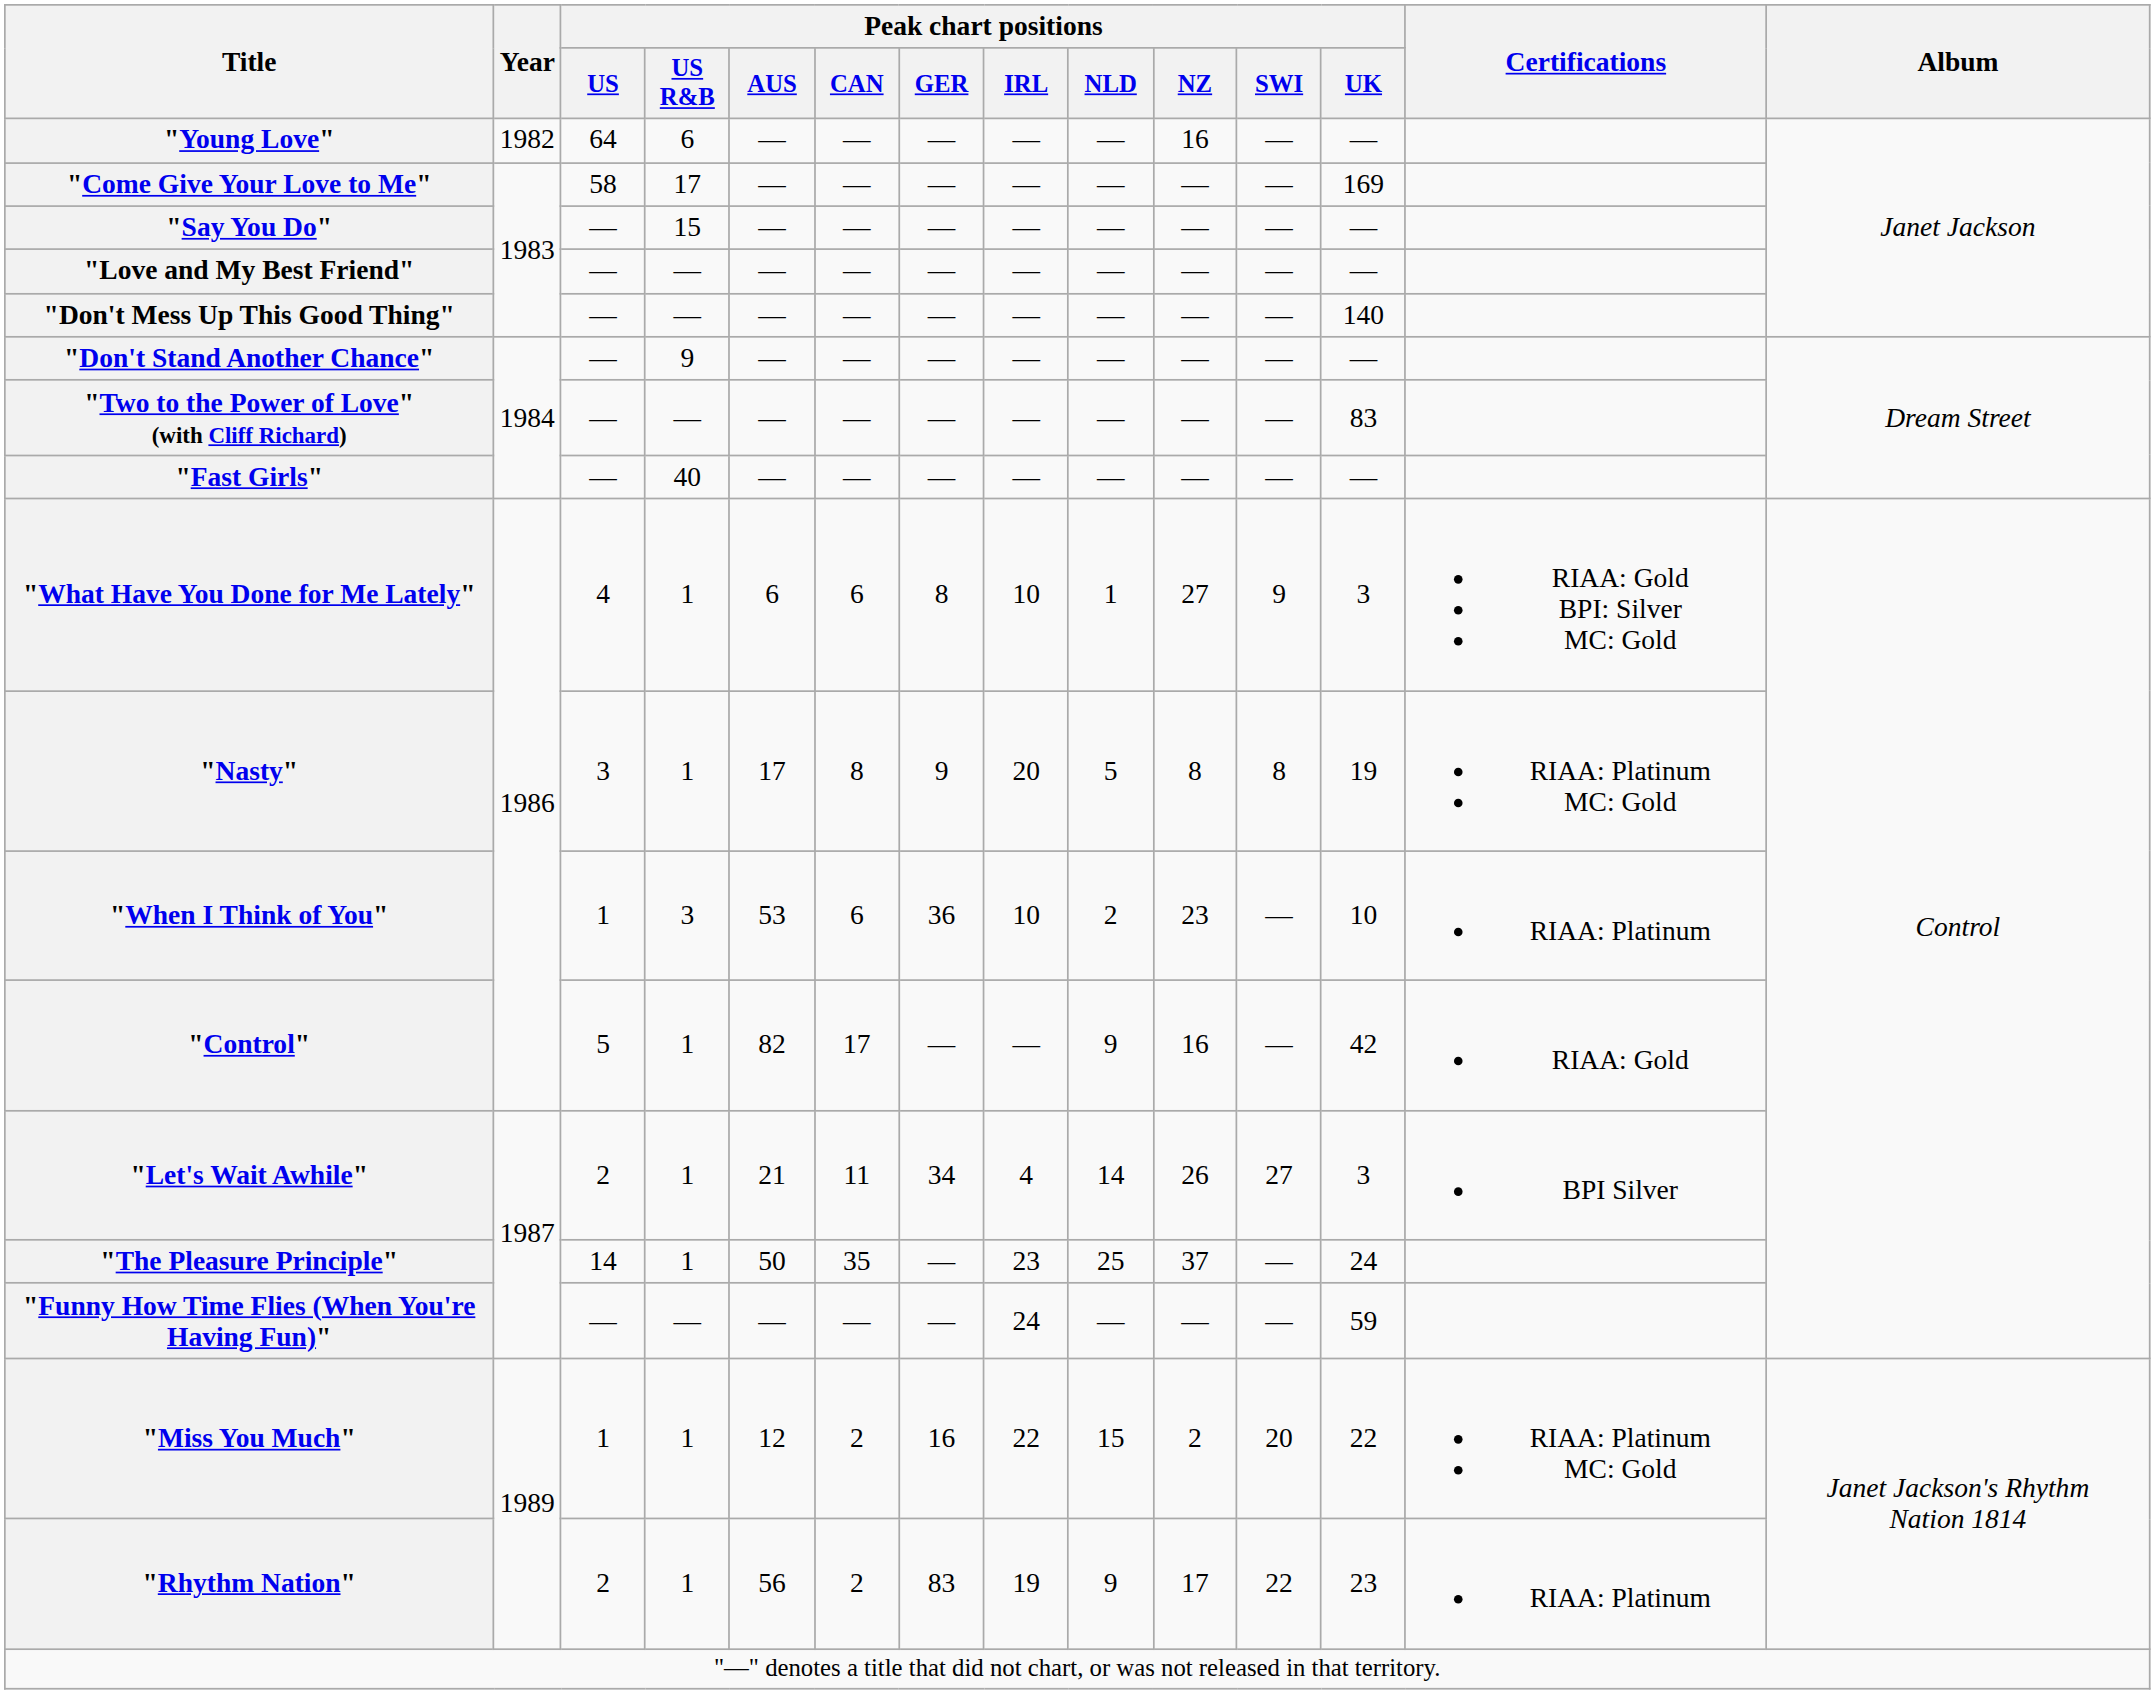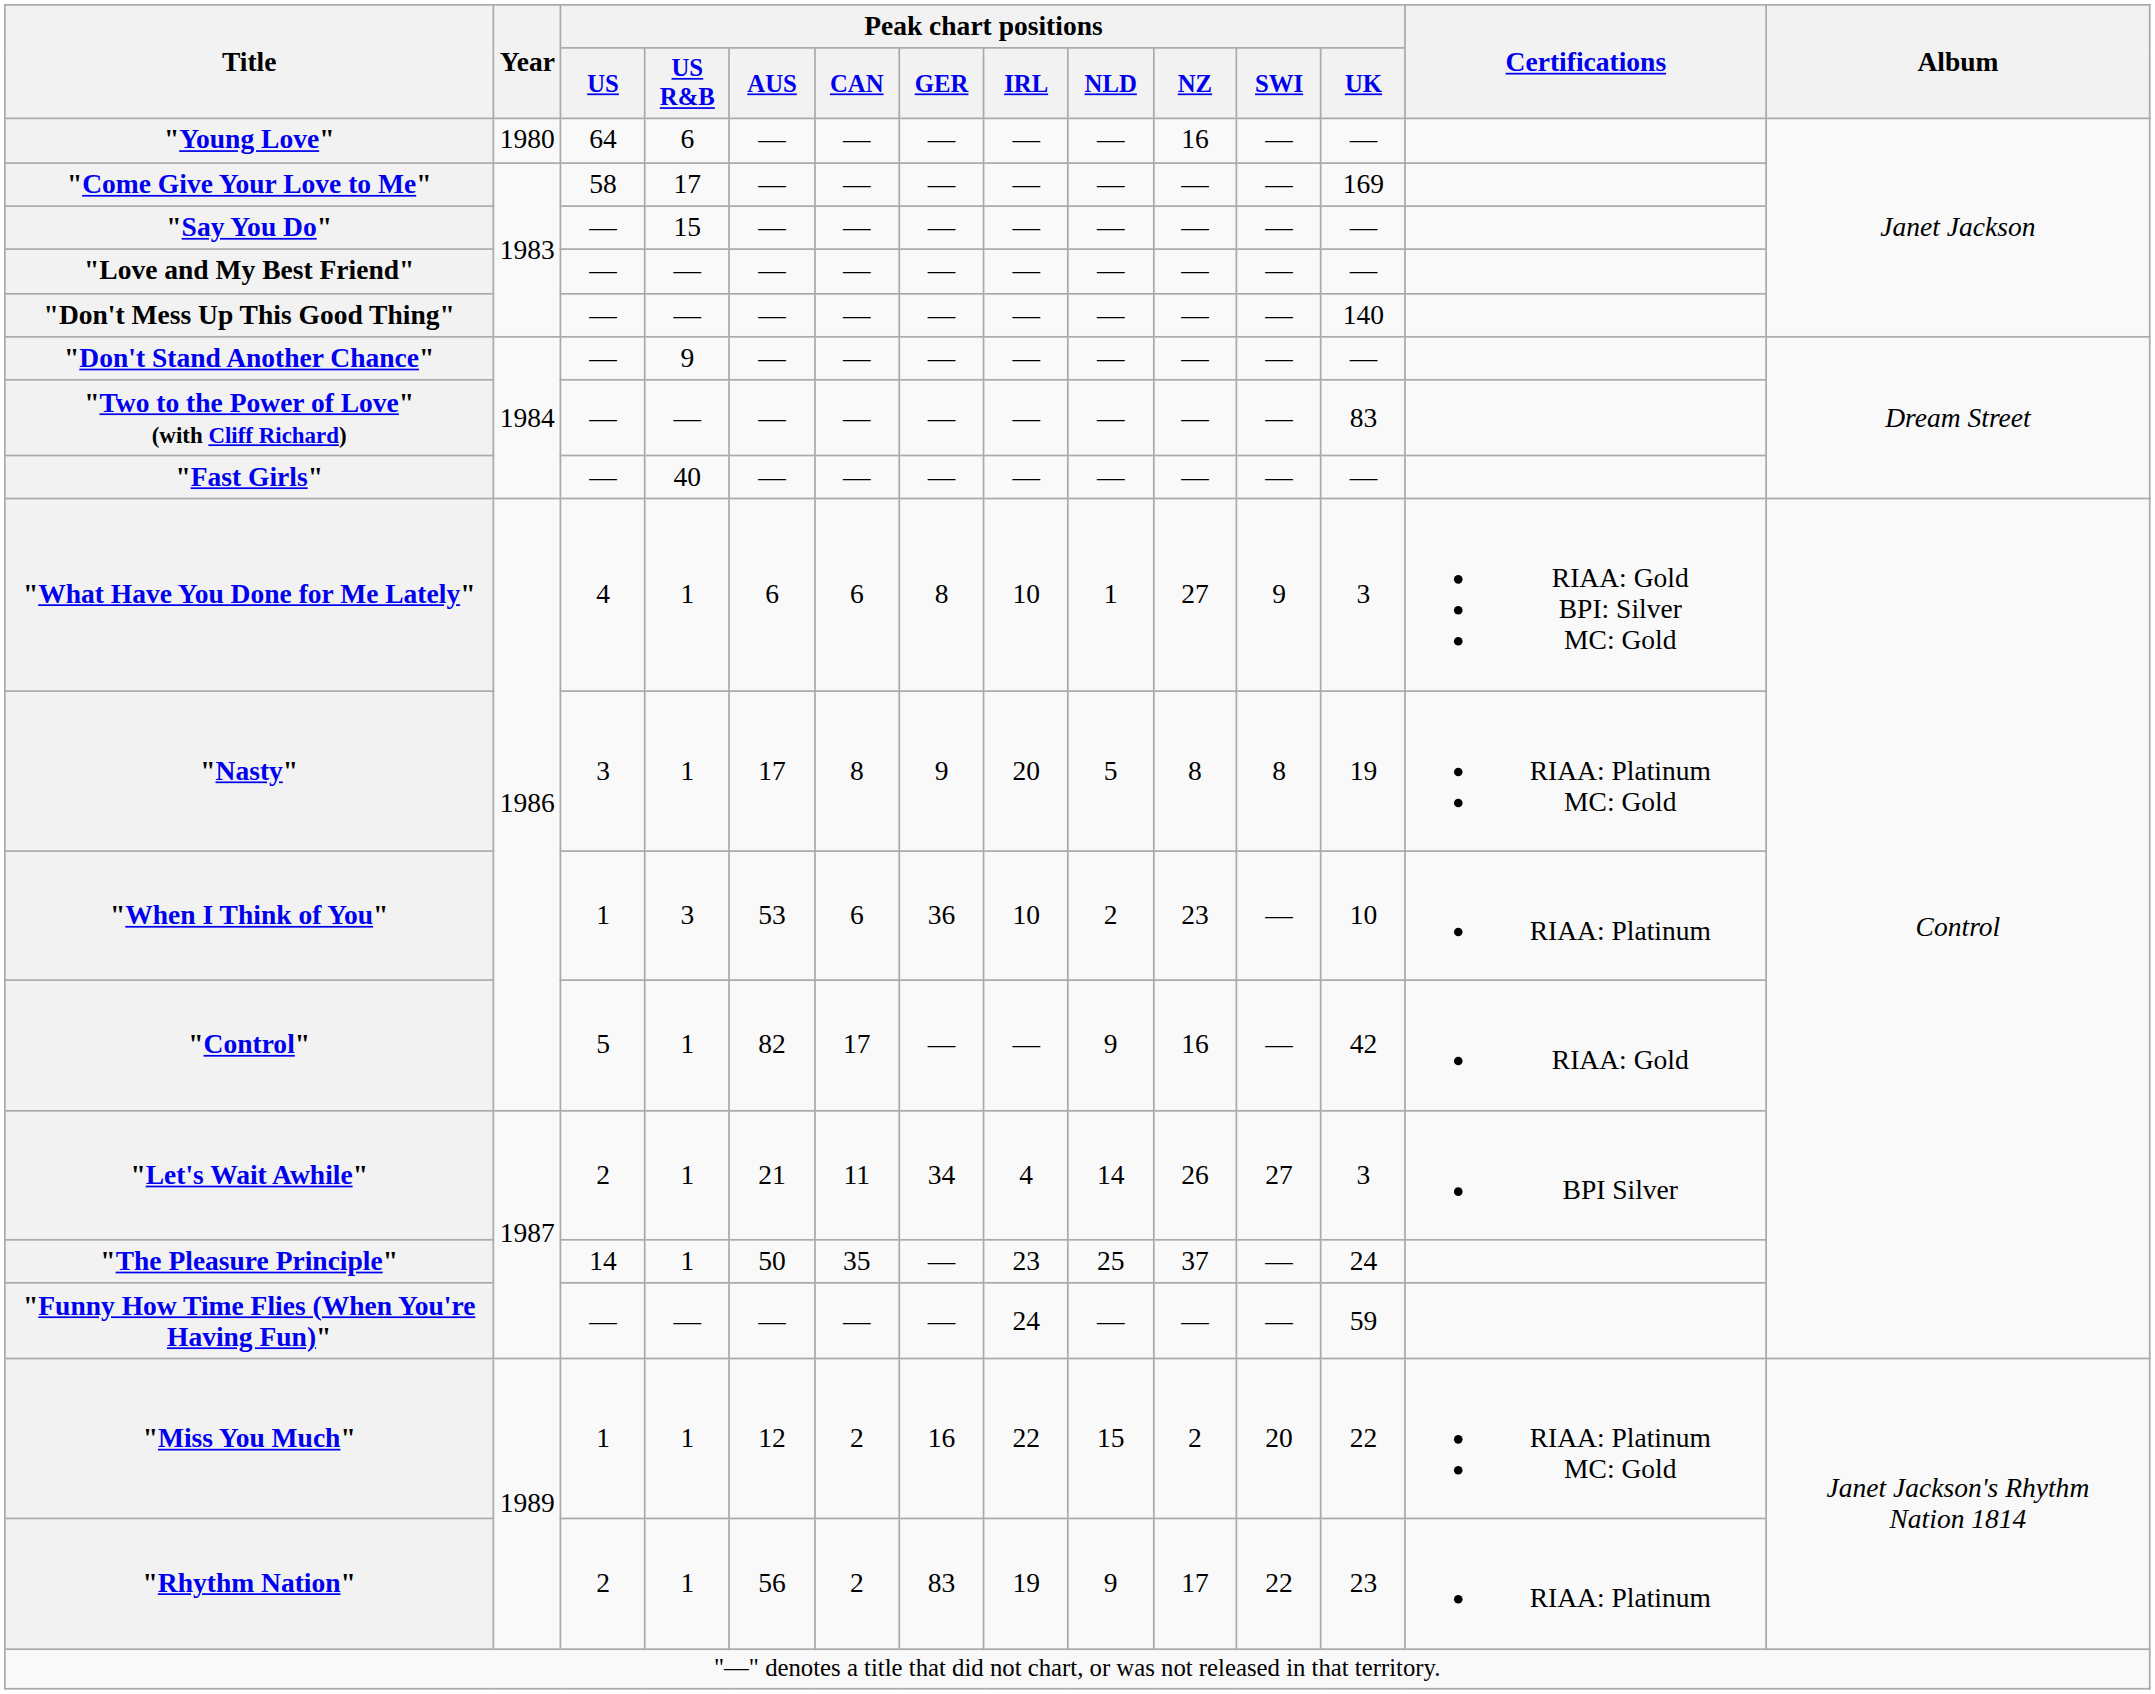 <table class="wikitable plainrowheaders" style="text-align:center;">
 <tr>
 <th scope="col" rowspan="2" style="width:18em;">Title</th>
 <th scope="col" rowspan="2" style="width:1em;">Year</th>
 <th scope="col" colspan="10">Peak chart positions</th>
 <th scope="col" rowspan="2" style="width:13em;"><a href='#'>Certifications</a></th>
 <th scope="col" rowspan="2" style="width:14em;">Album</th>
 </tr>
 <tr>
 <th style="width:3em;font-size:90%"><a href='#'>US</a><br></th>
 <th style="width:3em;font-size:90%"><a href='#'>US R&B</a><br></th>
 <th style="width:3em;font-size:90%"><a href='#'>AUS</a><br></th>
 <th style="width:3em;font-size:90%"><a href='#'>CAN</a><br></th>
 <th style="width:3em;font-size:90%"><a href='#'>GER</a><br></th>
 <th style="width:3em;font-size:90%"><a href='#'>IRL</a><br></th>
 <th style="width:3em;font-size:90%"><a href='#'>NLD</a><br></th>
 <th style="width:3em;font-size:90%"><a href='#'>NZ</a><br></th>
 <th style="width:3em;font-size:90%"><a href='#'>SWI</a><br></th>
 <th style="width:3em;font-size:90%"><a href='#'>UK</a><br></th>
 </tr>
 <tr>
 <th scope="row">"<a href='#'>Young Love</a>"</th>
-<td>1982</td>
+<td>1980</td>
 <td>64</td>
 <td>6</td>
 <td>—</td>
 <td>—</td>
 <td>—</td>
 <td>—</td>
 <td>—</td>
 <td>16</td>
 <td>—</td>
 <td>—</td>
 <td></td>
 <td rowspan="5"><em>Janet Jackson</em></td>
 </tr>
 <tr>
 <th scope="row">"<a href='#'>Come Give Your Love to Me</a>"</th>
 <td rowspan="4">1983</td>
 <td>58</td>
 <td>17</td>
 <td>—</td>
 <td>—</td>
 <td>—</td>
 <td>—</td>
 <td>—</td>
 <td>—</td>
 <td —>—</td>
 <td>169</td>
 <td></td>
 </tr>
 <tr>
 <th scope="row">"<a href='#'>Say You Do</a>"</th>
 <td>—</td>
 <td>15</td>
 <td>—</td>
 <td>—</td>
 <td>—</td>
 <td>—</td>
 <td>—</td>
 <td>—</td>
 <td>—</td>
 <td>—</td>
 <td></td>
 </tr>
 <tr>
 <th scope="row">"Love and My Best Friend"</th>
 <td>—</td>
 <td>—</td>
 <td>—</td>
 <td>—</td>
 <td>—</td>
 <td>—</td>
 <td>—</td>
 <td>—</td>
 <td>—</td>
 <td>—</td>
 <td></td>
 </tr>
 <tr>
 <th scope="row">"Don't Mess Up This Good Thing"</th>
 <td>—</td>
 <td>—</td>
 <td>—</td>
 <td>—</td>
 <td>—</td>
 <td>—</td>
 <td>—</td>
 <td>—</td>
 <td>—</td>
 <td>140</td>
 <td></td>
 </tr>
 <tr>
 <th scope="row">"<a href='#'>Don't Stand Another Chance</a>"</th>
 <td rowspan="3">1984</td>
 <td>—</td>
 <td>9</td>
 <td>—</td>
 <td>—</td>
 <td>—</td>
 <td>—</td>
 <td>—</td>
 <td>—</td>
 <td>—</td>
 <td>—</td>
 <td></td>
 <td rowspan="3"><em>Dream Street</em></td>
 </tr>
 <tr>
 <th scope="row">"<a href='#'>Two to the Power of Love</a>"<br><small>(with <a href='#'>Cliff Richard</a>)</small></th>
 <td>—</td>
 <td>—</td>
 <td>—</td>
 <td>—</td>
 <td>—</td>
 <td>—</td>
 <td>—</td>
 <td>—</td>
 <td>—</td>
 <td>83</td>
 <td></td>
 </tr>
 <tr>
 <th scope="row">"<a href='#'>Fast Girls</a>"</th>
 <td>—</td>
 <td>40</td>
 <td>—</td>
 <td>—</td>
 <td>—</td>
 <td>—</td>
 <td>—</td>
 <td>—</td>
 <td>—</td>
 <td>—</td>
 <td></td>
 </tr>
 <tr>
 <th scope="row">"<a href='#'>What Have You Done for Me Lately</a>"</th>
 <td rowspan="4">1986</td>
 <td>4</td>
 <td>1</td>
 <td>6</td>
 <td>6</td>
 <td>8</td>
 <td>10</td>
 <td>1</td>
 <td>27</td>
 <td>9</td>
 <td>3</td>
 <td><br><ul><li>RIAA: Gold</li><li>BPI: Silver</li><li>MC: Gold</li></ul></td>
 <td rowspan="7"><em>Control</em></td>
 </tr>
 <tr>
 <th scope="row">"<a href='#'>Nasty</a>"</th>
 <td>3</td>
 <td>1</td>
 <td>17</td>
 <td>8</td>
 <td>9</td>
 <td>20</td>
 <td>5</td>
 <td>8</td>
 <td>8</td>
 <td>19</td>
 <td><br><ul><li>RIAA: Platinum</li><li>MC: Gold</li></ul></td>
 </tr>
 <tr>
 <th scope="row">"<a href='#'>When I Think of You</a>"</th>
 <td>1</td>
 <td>3</td>
 <td>53</td>
 <td>6</td>
 <td>36</td>
 <td>10</td>
 <td>2</td>
 <td>23</td>
 <td>—</td>
 <td>10</td>
 <td><br><ul><li>RIAA: Platinum</li></ul></td>
 </tr>
 <tr>
 <th scope="row">"<a href='#'>Control</a>"</th>
 <td>5</td>
 <td>1</td>
 <td>82</td>
 <td>17</td>
 <td>—</td>
 <td>—</td>
 <td>9</td>
 <td>16</td>
 <td>—</td>
 <td>42</td>
 <td><br><ul><li>RIAA: Gold</li></ul></td>
 </tr>
 <tr>
 <th scope="row">"<a href='#'>Let's Wait Awhile</a>"</th>
 <td rowspan="3">1987</td>
 <td>2</td>
 <td>1</td>
 <td>21</td>
 <td>11</td>
 <td>34</td>
 <td>4</td>
 <td>14</td>
 <td>26</td>
 <td>27</td>
 <td>3</td>
 <td><br><ul><li>BPI Silver</li></ul></td>
 </tr>
 <tr>
 <th scope="row">"<a href='#'>The Pleasure Principle</a>"</th>
 <td>14</td>
 <td>1</td>
 <td>50</td>
 <td>35</td>
 <td>—</td>
 <td>23</td>
 <td>25</td>
 <td>37</td>
 <td>—</td>
 <td>24</td>
 <td></td>
 </tr>
 <tr>
 <th scope="row">"<a href='#'>Funny How Time Flies (When You're Having Fun)</a>"</th>
 <td>—</td>
 <td>—</td>
 <td>—</td>
 <td>—</td>
 <td>—</td>
 <td>24</td>
 <td>—</td>
 <td>—</td>
 <td>—</td>
 <td>59</td>
 <td></td>
 </tr>
 <tr>
 <th scope="row">"<a href='#'>Miss You Much</a>"</th>
 <td rowspan="2">1989</td>
 <td>1</td>
 <td>1</td>
 <td>12</td>
 <td>2</td>
 <td>16</td>
 <td>22</td>
 <td>15</td>
 <td>2</td>
 <td>20</td>
 <td>22</td>
 <td><br><ul><li>RIAA: Platinum</li><li>MC: Gold</li></ul></td>
 <td rowspan="2"><em>Janet Jackson's Rhythm<br>Nation 1814</em></td>
 </tr>
 <tr>
 <th scope="row">"<a href='#'>Rhythm Nation</a>"</th>
 <td>2</td>
 <td>1</td>
 <td>56</td>
 <td>2</td>
 <td>83</td>
 <td>19</td>
 <td>9</td>
 <td>17</td>
 <td>22</td>
 <td>23</td>
 <td><br><ul><li>RIAA: Platinum</li></ul></td>
 </tr>
 <tr>
 <td colspan="14" style="font-size:90%">"—" denotes a title that did not chart, or was not released in that territory.</td>
 </tr>
 </table>
